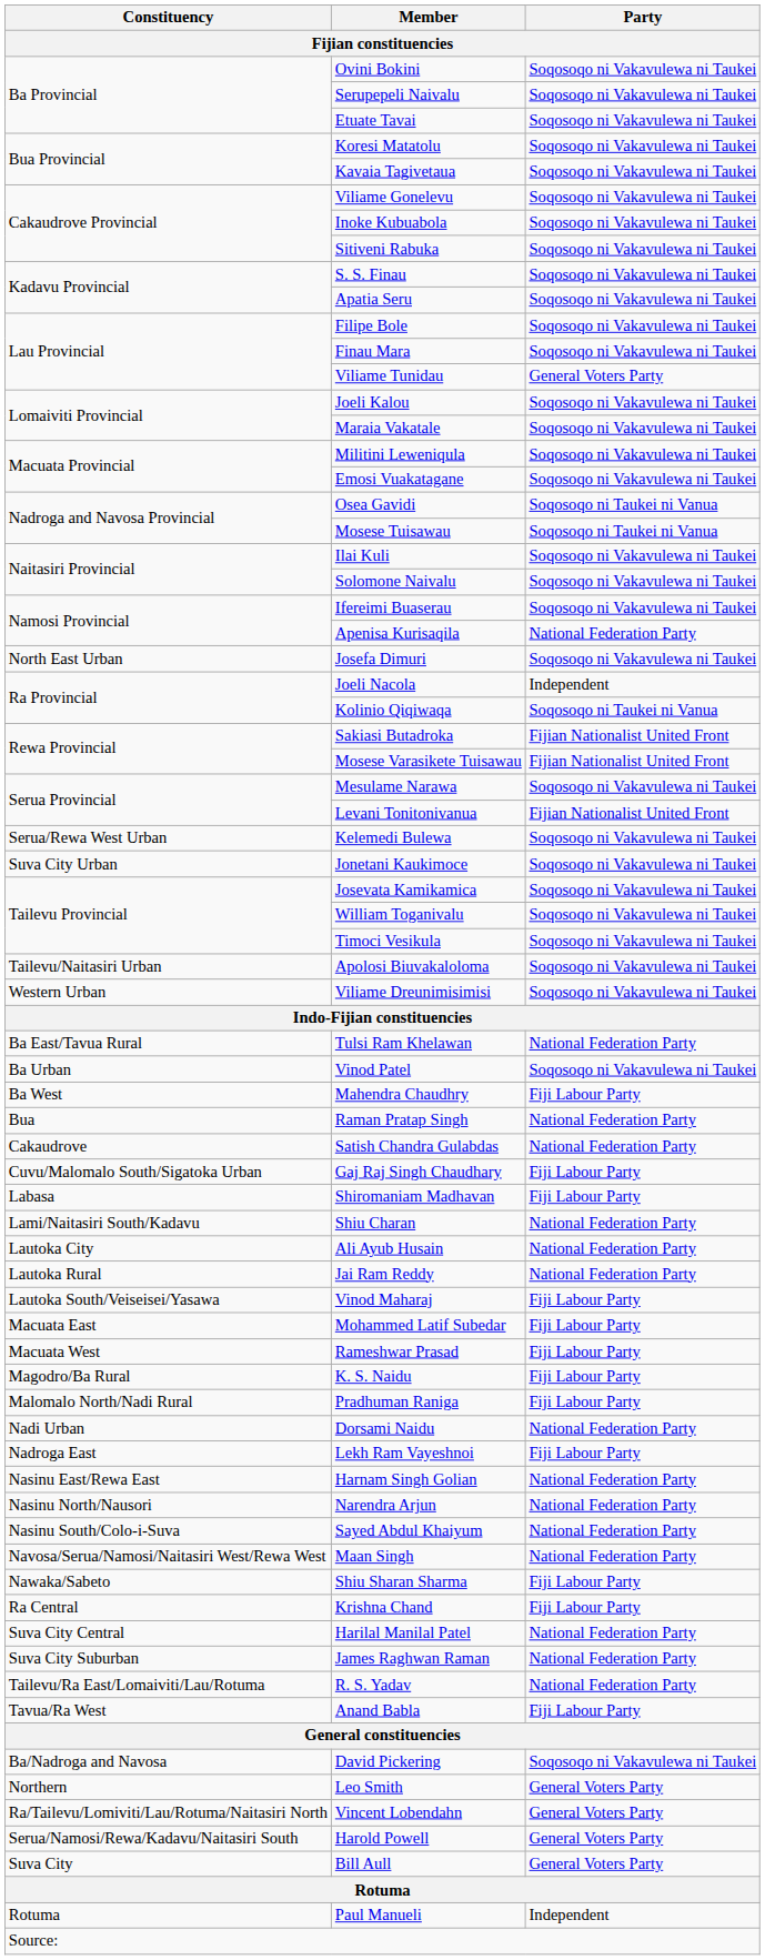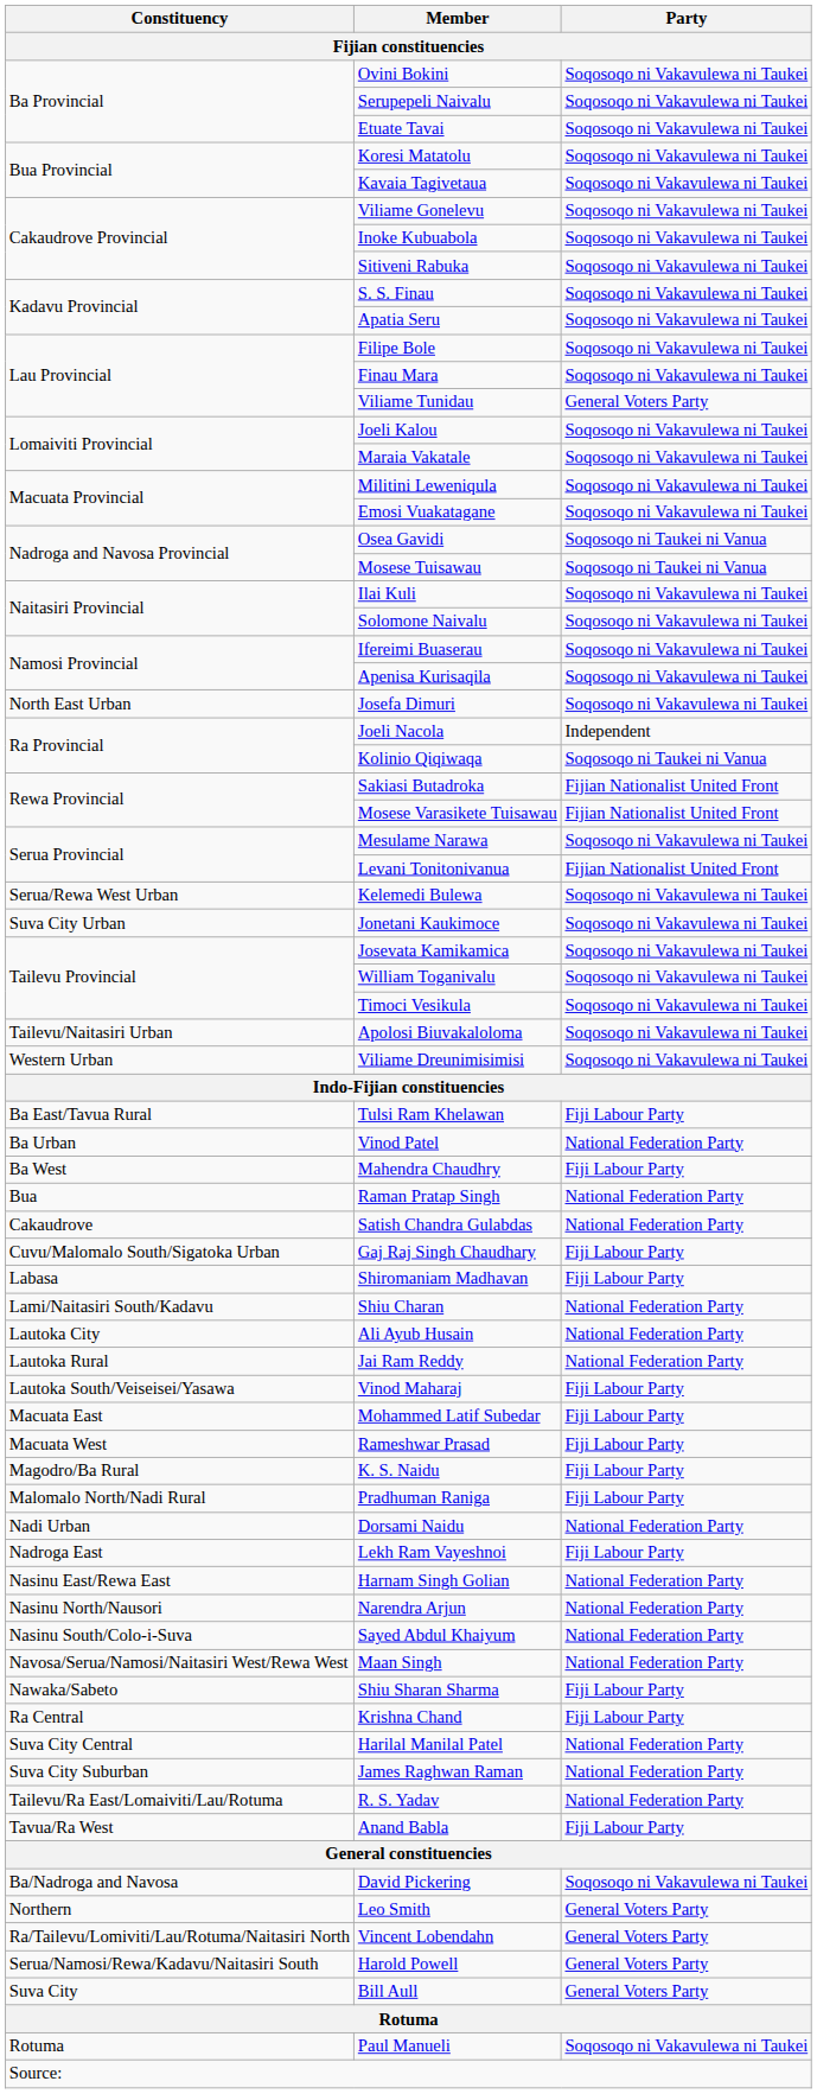 <table class="wikitable sortable">
 <tr>
 <th>Constituency</th>
 <th>Member</th>
 <th>Party</th>
 </tr>
 <tr>
 <th colspan=3>Fijian constituencies</th>
 </tr>
 <tr>
 <td rowspan=3>Ba Provincial</td>
 <td><a href='#'>Ovini Bokini</a></td>
 <td><a href='#'>Soqosoqo ni Vakavulewa ni Taukei</a></td>
 </tr>
 <tr>
 <td><a href='#'>Serupepeli Naivalu</a></td>
 <td><a href='#'>Soqosoqo ni Vakavulewa ni Taukei</a></td>
 </tr>
 <tr>
 <td><a href='#'>Etuate Tavai</a></td>
 <td><a href='#'>Soqosoqo ni Vakavulewa ni Taukei</a></td>
 </tr>
 <tr>
 <td rowspan=2>Bua Provincial</td>
 <td><a href='#'>Koresi Matatolu</a></td>
 <td><a href='#'>Soqosoqo ni Vakavulewa ni Taukei</a></td>
 </tr>
 <tr>
 <td><a href='#'>Kavaia Tagivetaua</a></td>
 <td><a href='#'>Soqosoqo ni Vakavulewa ni Taukei</a></td>
 </tr>
 <tr>
 <td rowspan=3>Cakaudrove Provincial</td>
 <td><a href='#'>Viliame Gonelevu</a></td>
 <td><a href='#'>Soqosoqo ni Vakavulewa ni Taukei</a></td>
 </tr>
 <tr>
 <td><a href='#'>Inoke Kubuabola</a></td>
 <td><a href='#'>Soqosoqo ni Vakavulewa ni Taukei</a></td>
 </tr>
 <tr>
 <td><a href='#'>Sitiveni Rabuka</a></td>
 <td><a href='#'>Soqosoqo ni Vakavulewa ni Taukei</a></td>
 </tr>
 <tr>
 <td rowspan=2>Kadavu Provincial</td>
 <td><a href='#'>S. S. Finau</a></td>
 <td><a href='#'>Soqosoqo ni Vakavulewa ni Taukei</a></td>
 </tr>
 <tr>
 <td><a href='#'>Apatia Seru</a></td>
 <td><a href='#'>Soqosoqo ni Vakavulewa ni Taukei</a></td>
 </tr>
 <tr>
 <td rowspan=3>Lau Provincial</td>
 <td><a href='#'>Filipe Bole</a></td>
 <td><a href='#'>Soqosoqo ni Vakavulewa ni Taukei</a></td>
 </tr>
 <tr>
 <td><a href='#'>Finau Mara</a></td>
 <td><a href='#'>Soqosoqo ni Vakavulewa ni Taukei</a></td>
 </tr>
 <tr>
 <td><a href='#'>Viliame Tunidau</a></td>
 <td><a href='#'>General Voters Party</a></td>
 </tr>
 <tr>
 <td rowspan=2>Lomaiviti Provincial</td>
 <td><a href='#'>Joeli Kalou</a></td>
 <td><a href='#'>Soqosoqo ni Vakavulewa ni Taukei</a></td>
 </tr>
 <tr>
 <td><a href='#'>Maraia Vakatale</a></td>
 <td><a href='#'>Soqosoqo ni Vakavulewa ni Taukei</a></td>
 </tr>
 <tr>
 <td rowspan=2>Macuata Provincial</td>
 <td><a href='#'>Militini Leweniqula</a></td>
 <td><a href='#'>Soqosoqo ni Vakavulewa ni Taukei</a></td>
 </tr>
 <tr>
 <td><a href='#'>Emosi Vuakatagane</a></td>
 <td><a href='#'>Soqosoqo ni Vakavulewa ni Taukei</a></td>
 </tr>
 <tr>
 <td rowspan=2>Nadroga and Navosa Provincial</td>
 <td><a href='#'>Osea Gavidi</a></td>
 <td><a href='#'>Soqosoqo ni Taukei ni Vanua</a></td>
 </tr>
 <tr>
 <td><a href='#'>Mosese Tuisawau</a></td>
 <td><a href='#'>Soqosoqo ni Taukei ni Vanua</a></td>
 </tr>
 <tr>
 <td rowspan=2>Naitasiri Provincial</td>
 <td><a href='#'>Ilai Kuli</a></td>
 <td><a href='#'>Soqosoqo ni Vakavulewa ni Taukei</a></td>
 </tr>
 <tr>
 <td><a href='#'>Solomone Naivalu</a></td>
 <td><a href='#'>Soqosoqo ni Vakavulewa ni Taukei</a></td>
 </tr>
 <tr>
 <td rowspan=2>Namosi Provincial</td>
 <td><a href='#'>Ifereimi Buaserau</a></td>
 <td><a href='#'>Soqosoqo ni Vakavulewa ni Taukei</a></td>
 </tr>
 <tr>
 <td><a href='#'>Apenisa Kurisaqila</a></td>
-<td><a href='#'>National Federation Party</a></td>
+<td><a href='#'>Soqosoqo ni Vakavulewa ni Taukei</a></td>
 </tr>
 <tr>
 <td>North East Urban</td>
 <td><a href='#'>Josefa Dimuri</a></td>
 <td><a href='#'>Soqosoqo ni Vakavulewa ni Taukei</a></td>
 </tr>
 <tr>
 <td rowspan=2>Ra Provincial</td>
 <td><a href='#'>Joeli Nacola</a></td>
 <td>Independent</td>
 </tr>
 <tr>
 <td><a href='#'>Kolinio Qiqiwaqa</a></td>
 <td><a href='#'>Soqosoqo ni Taukei ni Vanua</a></td>
 </tr>
 <tr>
 <td rowspan=2>Rewa Provincial</td>
 <td><a href='#'>Sakiasi Butadroka</a></td>
 <td><a href='#'>Fijian Nationalist United Front</a></td>
 </tr>
 <tr>
 <td><a href='#'>Mosese Varasikete Tuisawau</a></td>
 <td><a href='#'>Fijian Nationalist United Front</a></td>
 </tr>
 <tr>
 <td rowspan=2>Serua Provincial</td>
 <td><a href='#'>Mesulame Narawa</a></td>
 <td><a href='#'>Soqosoqo ni Vakavulewa ni Taukei</a></td>
 </tr>
 <tr>
 <td><a href='#'>Levani Tonitonivanua</a></td>
 <td><a href='#'>Fijian Nationalist United Front</a></td>
 </tr>
 <tr>
 <td>Serua/Rewa West Urban</td>
 <td><a href='#'>Kelemedi Bulewa</a></td>
 <td><a href='#'>Soqosoqo ni Vakavulewa ni Taukei</a></td>
 </tr>
 <tr>
 <td>Suva City Urban</td>
 <td><a href='#'>Jonetani Kaukimoce</a></td>
 <td><a href='#'>Soqosoqo ni Vakavulewa ni Taukei</a></td>
 </tr>
 <tr>
 <td rowspan=3>Tailevu Provincial</td>
 <td><a href='#'>Josevata Kamikamica</a></td>
 <td><a href='#'>Soqosoqo ni Vakavulewa ni Taukei</a></td>
 </tr>
 <tr>
 <td><a href='#'>William Toganivalu</a></td>
 <td><a href='#'>Soqosoqo ni Vakavulewa ni Taukei</a></td>
 </tr>
 <tr>
 <td><a href='#'>Timoci Vesikula</a></td>
 <td><a href='#'>Soqosoqo ni Vakavulewa ni Taukei</a></td>
 </tr>
 <tr>
 <td>Tailevu/Naitasiri Urban</td>
 <td><a href='#'>Apolosi Biuvakaloloma</a></td>
 <td><a href='#'>Soqosoqo ni Vakavulewa ni Taukei</a></td>
 </tr>
 <tr>
 <td>Western Urban</td>
 <td><a href='#'>Viliame Dreunimisimisi</a></td>
 <td><a href='#'>Soqosoqo ni Vakavulewa ni Taukei</a></td>
 </tr>
 <tr>
 <th colspan=3>Indo-Fijian constituencies</th>
 </tr>
 <tr>
 <td>Ba East/Tavua Rural</td>
 <td><a href='#'>Tulsi Ram Khelawan</a></td>
-<td><a href='#'>National Federation Party</a></td>
+<td><a href='#'>Fiji Labour Party</a></td>
 </tr>
 <tr>
 <td>Ba Urban</td>
 <td><a href='#'>Vinod Patel</a></td>
-<td><a href='#'>Soqosoqo ni Vakavulewa ni Taukei</a></td>
+<td><a href='#'>National Federation Party</a></td>
 </tr>
 <tr>
 <td>Ba West</td>
 <td><a href='#'>Mahendra Chaudhry</a></td>
 <td><a href='#'>Fiji Labour Party</a></td>
 </tr>
 <tr>
 <td>Bua</td>
 <td><a href='#'>Raman Pratap Singh</a></td>
 <td><a href='#'>National Federation Party</a></td>
 </tr>
 <tr>
 <td>Cakaudrove</td>
 <td><a href='#'>Satish Chandra Gulabdas</a></td>
 <td><a href='#'>National Federation Party</a></td>
 </tr>
 <tr>
 <td>Cuvu/Malomalo South/Sigatoka Urban</td>
 <td><a href='#'>Gaj Raj Singh Chaudhary</a></td>
 <td><a href='#'>Fiji Labour Party</a></td>
 </tr>
 <tr>
 <td>Labasa</td>
 <td><a href='#'>Shiromaniam Madhavan</a></td>
 <td><a href='#'>Fiji Labour Party</a></td>
 </tr>
 <tr>
 <td>Lami/Naitasiri South/Kadavu</td>
 <td><a href='#'>Shiu Charan</a></td>
 <td><a href='#'>National Federation Party</a></td>
 </tr>
 <tr>
 <td>Lautoka City</td>
 <td><a href='#'>Ali Ayub Husain</a></td>
 <td><a href='#'>National Federation Party</a></td>
 </tr>
 <tr>
 <td>Lautoka Rural</td>
 <td><a href='#'>Jai Ram Reddy</a></td>
 <td><a href='#'>National Federation Party</a></td>
 </tr>
 <tr>
 <td>Lautoka South/Veiseisei/Yasawa</td>
 <td><a href='#'>Vinod Maharaj</a></td>
 <td><a href='#'>Fiji Labour Party</a></td>
 </tr>
 <tr>
 <td>Macuata East</td>
 <td><a href='#'>Mohammed Latif Subedar</a></td>
 <td><a href='#'>Fiji Labour Party</a></td>
 </tr>
 <tr>
 <td>Macuata West</td>
 <td><a href='#'>Rameshwar Prasad</a></td>
 <td><a href='#'>Fiji Labour Party</a></td>
 </tr>
 <tr>
 <td>Magodro/Ba Rural</td>
 <td><a href='#'>K. S. Naidu</a></td>
 <td><a href='#'>Fiji Labour Party</a></td>
 </tr>
 <tr>
 <td>Malomalo North/Nadi Rural</td>
 <td><a href='#'>Pradhuman Raniga</a></td>
 <td><a href='#'>Fiji Labour Party</a></td>
 </tr>
 <tr>
 <td>Nadi Urban</td>
 <td><a href='#'>Dorsami Naidu</a></td>
 <td><a href='#'>National Federation Party</a></td>
 </tr>
 <tr>
 <td>Nadroga East</td>
 <td><a href='#'>Lekh Ram Vayeshnoi</a></td>
 <td><a href='#'>Fiji Labour Party</a></td>
 </tr>
 <tr>
 <td>Nasinu East/Rewa East</td>
 <td><a href='#'>Harnam Singh Golian</a></td>
 <td><a href='#'>National Federation Party</a></td>
 </tr>
 <tr>
 <td>Nasinu North/Nausori</td>
 <td><a href='#'>Narendra Arjun</a></td>
 <td><a href='#'>National Federation Party</a></td>
 </tr>
 <tr>
 <td>Nasinu South/Colo-i-Suva</td>
 <td><a href='#'>Sayed Abdul Khaiyum</a></td>
 <td><a href='#'>National Federation Party</a></td>
 </tr>
 <tr>
 <td>Navosa/Serua/Namosi/Naitasiri West/Rewa West</td>
 <td><a href='#'>Maan Singh</a></td>
 <td><a href='#'>National Federation Party</a></td>
 </tr>
 <tr>
 <td>Nawaka/Sabeto</td>
 <td><a href='#'>Shiu Sharan Sharma</a></td>
 <td><a href='#'>Fiji Labour Party</a></td>
 </tr>
 <tr>
 <td>Ra Central</td>
 <td><a href='#'>Krishna Chand</a></td>
 <td><a href='#'>Fiji Labour Party</a></td>
 </tr>
 <tr>
 <td>Suva City Central</td>
 <td><a href='#'>Harilal Manilal Patel</a></td>
 <td><a href='#'>National Federation Party</a></td>
 </tr>
 <tr>
 <td>Suva City Suburban</td>
 <td><a href='#'>James Raghwan Raman</a></td>
 <td><a href='#'>National Federation Party</a></td>
 </tr>
 <tr>
 <td>Tailevu/Ra East/Lomaiviti/Lau/Rotuma</td>
 <td><a href='#'>R. S. Yadav</a></td>
 <td><a href='#'>National Federation Party</a></td>
 </tr>
 <tr>
 <td>Tavua/Ra West</td>
 <td><a href='#'>Anand Babla</a></td>
 <td><a href='#'>Fiji Labour Party</a></td>
 </tr>
 <tr>
 <th colspan=3>General constituencies</th>
 </tr>
 <tr>
 <td>Ba/Nadroga and Navosa</td>
 <td><a href='#'>David Pickering</a></td>
 <td><a href='#'>Soqosoqo ni Vakavulewa ni Taukei</a></td>
 </tr>
 <tr>
 <td>Northern</td>
 <td><a href='#'>Leo Smith</a></td>
 <td><a href='#'>General Voters Party</a></td>
 </tr>
 <tr>
 <td>Ra/Tailevu/Lomiviti/Lau/Rotuma/Naitasiri North</td>
 <td><a href='#'>Vincent Lobendahn</a></td>
 <td><a href='#'>General Voters Party</a></td>
 </tr>
 <tr>
 <td>Serua/Namosi/Rewa/Kadavu/Naitasiri South</td>
 <td><a href='#'>Harold Powell</a></td>
 <td><a href='#'>General Voters Party</a></td>
 </tr>
 <tr>
 <td>Suva City</td>
 <td><a href='#'>Bill Aull</a></td>
 <td><a href='#'>General Voters Party</a></td>
 </tr>
 <tr>
 <th colspan=3>Rotuma</th>
 </tr>
 <tr>
 <td>Rotuma</td>
 <td><a href='#'>Paul Manueli</a></td>
-<td>Independent</td>
+<td><a href='#'>Soqosoqo ni Vakavulewa ni Taukei</a></td>
 </tr>
 <tr>
 <td colspan=3>Source: </td>
 </tr>
 </table>
